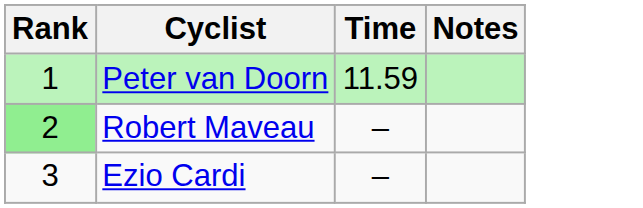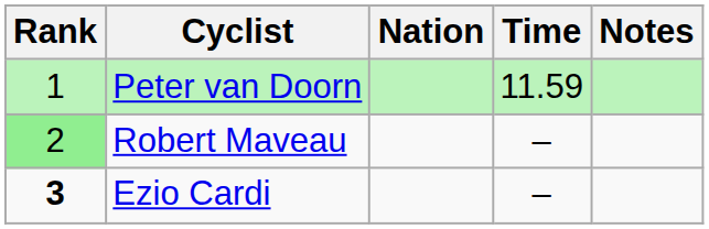 <table class="wikitable sortable" style="text-align:center">
 <tr>
 <th>Rank</th>
 <th>Cyclist</th>
+<th>Nation</th>
 <th>Time</th>
 <th>Notes</th>
 </tr>
 <tr bgcolor=bbf3bb>
 <td>1</td>
 <td align=left data-sort-value="Doorn, Peter van"><a href='#'>Peter van Doorn</a></td>
+<td align=left></td>
 <td>11.59</td>
 <td></td>
 </tr>
 <tr>
 <td style="background: lightgreen;">2</td>
 <td align=left data-sort-value="Maveau, Robert"><a href='#'>Robert Maveau</a></td>
+<td align=left></td>
 <td>–</td>
 <td></td>
 </tr>
 <tr>
-<td>3</td>
+<td><strong>3</strong></td>
 <td align=left data-sort-value="Cardi, Ezio"><a href='#'>Ezio Cardi</a></td>
+<td align=left></td>
 <td>–</td>
 <td></td>
 </tr>
 </table>
